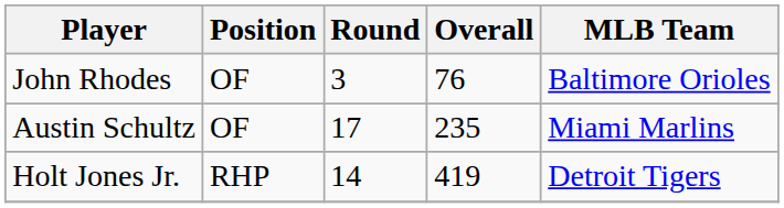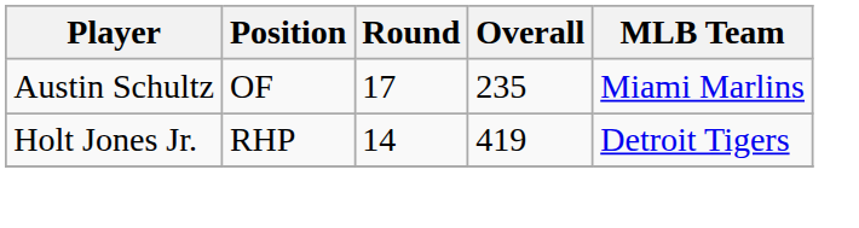 <table class="wikitable">
 <tr>
 <th>Player</th>
 <th>Position</th>
 <th>Round</th>
 <th>Overall</th>
 <th>MLB Team</th>
-</tr>
-<tr>
-<td>John Rhodes</td>
-<td>OF</td>
-<td>3</td>
-<td>76</td>
-<td><a href='#'>Baltimore Orioles</a></td>
 </tr>
 <tr>
 <td>Austin Schultz</td>
 <td>OF</td>
 <td>17</td>
 <td>235</td>
 <td><a href='#'>Miami Marlins</a></td>
 </tr>
 <tr>
 <td>Holt Jones Jr.</td>
 <td>RHP</td>
 <td>14</td>
 <td>419</td>
 <td><a href='#'>Detroit Tigers</a></td>
 </tr>
 <tr>
 </tr>
 </table>
